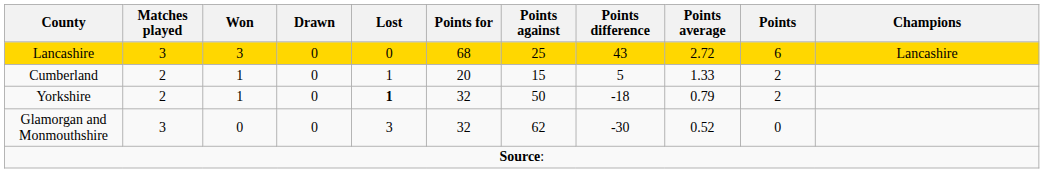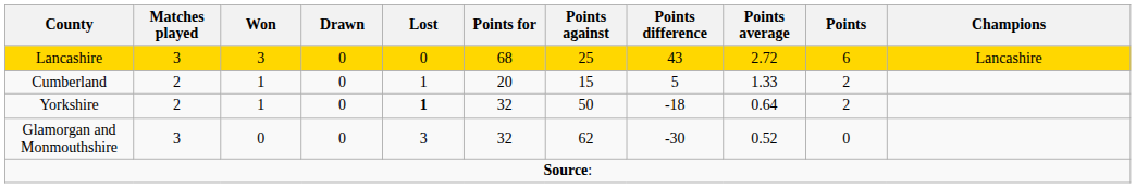 <table class="wikitable plainrowheaders" style="text-align: center; width: 60%">
 <tr>
 <th scope="col" style="width: 5%;">County</th>
 <th scope="col" style="width: 5%;">Matches played</th>
 <th scope="col" style="width: 5%;">Won</th>
 <th scope="col" style="width: 5%;">Drawn</th>
 <th scope="col" style="width: 5%;">Lost</th>
 <th scope="col" style="width: 5%;">Points for</th>
 <th scope="col" style="width: 5%;">Points against</th>
 <th scope="col" style="width: 5%;">Points difference</th>
 <th scope="col" style="width: 5%;">Points average</th>
 <th scope="col" style="width: 5%;">Points</th>
 <th scope="col" style="width: 15%;">Champions</th>
 </tr>
 <tr style="background: gold;">
 <td>Lancashire</td>
 <td>3</td>
 <td>3</td>
 <td>0</td>
 <td>0</td>
 <td>68</td>
 <td>25</td>
 <td>43</td>
 <td>2.72</td>
 <td>6</td>
 <td>Lancashire</td>
 </tr>
 <tr>
 <td>Cumberland</td>
 <td>2</td>
 <td>1</td>
 <td>0</td>
 <td>1</td>
 <td>20</td>
 <td>15</td>
 <td>5</td>
 <td>1.33</td>
 <td>2</td>
 <td></td>
 </tr>
 <tr>
 <td>Yorkshire</td>
 <td>2</td>
 <td>1</td>
 <td>0</td>
 <td><strong>1</strong></td>
 <td>32</td>
 <td>50</td>
 <td>-18</td>
-<td>0.79</td>
+<td>0.64</td>
 <td>2</td>
 <td></td>
 </tr>
 <tr>
 <td>Glamorgan and Monmouthshire</td>
 <td>3</td>
 <td>0</td>
 <td>0</td>
 <td>3</td>
 <td>32</td>
 <td>62</td>
 <td>-30</td>
 <td>0.52</td>
 <td>0</td>
 <td></td>
 </tr>
 <tr>
 <td colspan="11"><strong>Source</strong>:</td>
 </tr>
 </table>
